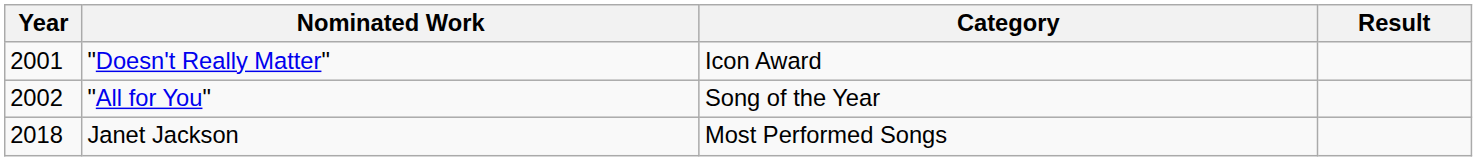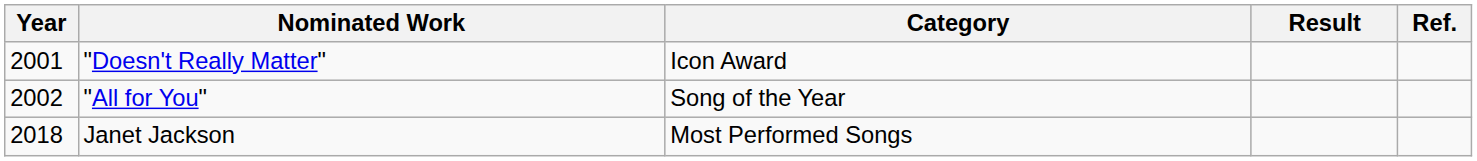 <table class="wikitable" width="50%">
 <tr>
 <th width="5%">Year</th>
 <th width="40%">Nominated Work</th>
 <th width="40%">Category</th>
 <th width="10%">Result</th>
+<th width="5%">Ref.</th>
 </tr>
 <tr>
 <td>2001</td>
 <td>"<a href='#'>Doesn't Really Matter</a>"</td>
 <td>Icon Award</td>
+<td></td>
 <td></td>
 </tr>
 <tr>
 <td>2002</td>
 <td>"<a href='#'>All for You</a>"</td>
 <td>Song of the Year</td>
 <td></td>
+<td></td>
 </tr>
 <tr>
 <td>2018</td>
 <td>Janet Jackson</td>
 <td>Most Performed Songs</td>
 <td></td>
+<td></td>
 </tr>
 </table>
